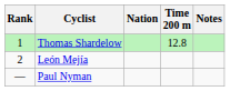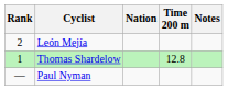 <table class="wikitable sortable" style="text-align:center">
 <tr>
 <th>Rank</th>
 <th>Cyclist</th>
 <th>Nation</th>
 <th>Time<br>200 m</th>
 <th>Notes</th>
 </tr>
+<tr>
+<td>2</td>
+<td align=left><a href='#'>León Mejía</a></td>
+<td align=left></td>
+<td></td>
+<td></td>
+</tr>
 <tr bgcolor=bbf3bb>
 <td>1</td>
 <td align=left><a href='#'>Thomas Shardelow</a></td>
 <td align=left></td>
 <td>12.8</td>
-<td></td>
-</tr>
-<tr>
-<td>2</td>
-<td align=left><a href='#'>León Mejía</a></td>
-<td align=left></td>
-<td></td>
 <td></td>
 </tr>
 <tr>
 <td data-sort-value=3>—</td>
 <td align=left><a href='#'>Paul Nyman</a></td>
 <td align=left></td>
 <td></td>
 <td></td>
 </tr>
 </table>
